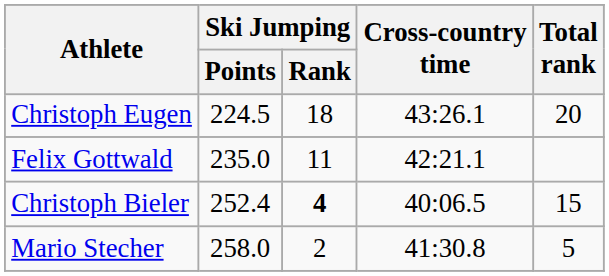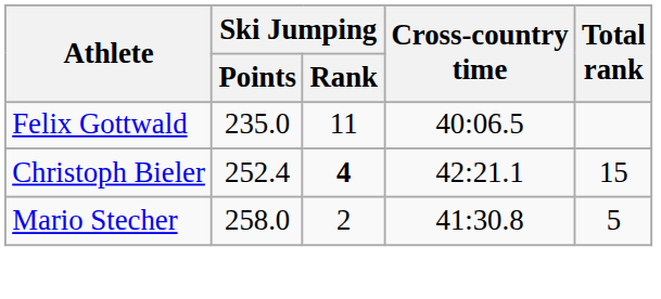 <table class="wikitable" style="font-size:90%">
 <tr>
 <th rowspan="2">Athlete</th>
 <th colspan="2">Ski Jumping</th>
 <th rowspan="2">Cross-country <br> time</th>
 <th rowspan="2">Total <br> rank</th>
 </tr>
 <tr>
 <th>Points</th>
 <th>Rank</th>
 </tr>
 <tr>
-<td><a href='#'>Christoph Eugen</a></td>
-<td align="center">224.5</td>
-<td align="center">18</td>
-<td align="center">43:26.1</td>
-<td align="center">20</td>
-</tr>
-<tr>
 <td><a href='#'>Felix Gottwald</a></td>
 <td align="center">235.0</td>
 <td align="center">11</td>
-<td align="center">42:21.1</td>
+<td align="center">40:06.5</td>
 <td align="center"></td>
 </tr>
 <tr>
 <td><a href='#'>Christoph Bieler</a></td>
 <td align="center">252.4</td>
 <td align="center"><strong>4</strong></td>
-<td align="center">40:06.5</td>
+<td align="center">42:21.1</td>
 <td align="center">15</td>
 </tr>
 <tr>
 <td><a href='#'>Mario Stecher</a></td>
 <td align="center">258.0</td>
 <td align="center">2</td>
 <td align="center">41:30.8</td>
 <td align="center">5</td>
 </tr>
 </table>
